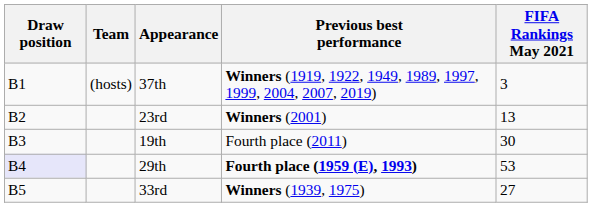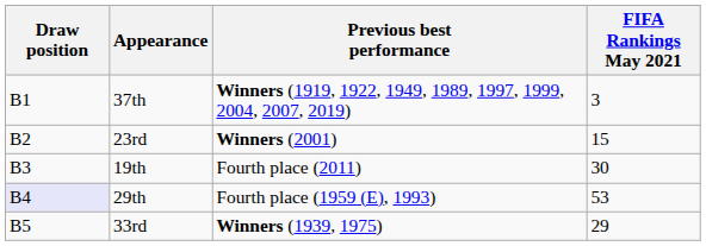 <table class="wikitable sortable">
 <tr>
 <th>Draw position</th>
-<th>Team</th>
 <th data-sort-type="number">Appearance</th>
 <th>Previous best<br>performance</th>
 <th><a href='#'>FIFA Rankings</a><br>May 2021</th>
 </tr>
 <tr>
 <td>B1</td>
-<td style=white-space:nowrap> (hosts)</td>
 <td>37th</td>
 <td data-sort-value="1.1"><strong>Winners</strong> (<a href='#'>1919</a>, <a href='#'>1922</a>, <a href='#'>1949</a>, <a href='#'>1989</a>, <a href='#'>1997</a>, <a href='#'>1999</a>, <a href='#'>2004</a>, <a href='#'>2007</a>, <a href='#'>2019</a>)</td>
 <td>3</td>
 </tr>
 <tr>
 <td>B2</td>
-<td style=white-space:nowrap></td>
 <td>23rd</td>
 <td data-sort-value="1.3"><strong>Winners</strong> (<a href='#'>2001</a>)</td>
-<td>13</td>
+<td>15</td>
 </tr>
 <tr>
 <td>B3</td>
-<td style=white-space:nowrap></td>
 <td>19th</td>
 <td data-sort-value="4.2">Fourth place (<a href='#'>2011</a>)</td>
 <td>30</td>
 </tr>
 <tr>
 <td style="background: lavender;">B4</td>
-<td style=white-space:nowrap></td>
 <td>29th</td>
-<td data-sort-value="4.1"><strong>Fourth place (<a href='#'>1959 (E)</a>, <a href='#'>1993</a>)</strong></td>
+<td data-sort-value="4.1">Fourth place (<a href='#'>1959 (E)</a>, <a href='#'>1993</a>)</td>
 <td>53</td>
 </tr>
 <tr>
 <td>B5</td>
-<td style=white-space:nowrap></td>
 <td>33rd</td>
 <td data-sort-value="1.2"><strong>Winners</strong> (<a href='#'>1939</a>, <a href='#'>1975</a>)</td>
-<td>27</td>
+<td>29</td>
 </tr>
 </table>
